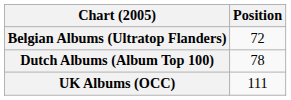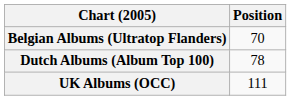 <table class="wikitable sortable plainrowheaders" style="text-align:center">
 <tr>
 <th scope="col">Chart (2005)</th>
 <th scope="col">Position</th>
 </tr>
 <tr>
 <th scope="row">Belgian Albums (Ultratop Flanders)</th>
-<td>72</td>
+<td>70</td>
 </tr>
 <tr>
 <th scope="row">Dutch Albums (Album Top 100)</th>
 <td>78</td>
 </tr>
 <tr>
 <th scope="row">UK Albums (OCC)</th>
 <td>111</td>
 </tr>
 </table>
